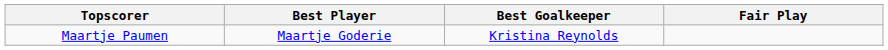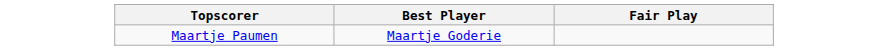 <table class=wikitable style="margin:auto; text-align:center">
 <tr>
 <th style="width: 220px;">Topscorer</th>
 <th style="width: 220px;">Best Player</th>
-<th style="width: 220px;">Best Goalkeeper</th>
 <th style="width: 220px;">Fair Play</th>
 </tr>
 <tr>
 <td> <a href='#'>Maartje Paumen</a></td>
 <td> <a href='#'>Maartje Goderie</a></td>
-<td> <a href='#'>Kristina Reynolds</a></td>
 <td></td>
 </tr>
 </table>
